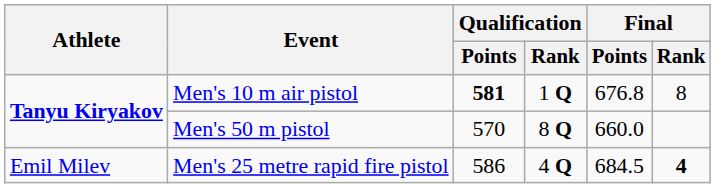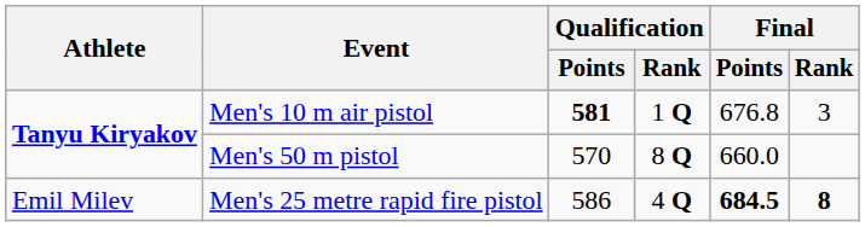 <table class="wikitable" style="font-size:90%">
 <tr>
 <th rowspan="2">Athlete</th>
 <th rowspan="2">Event</th>
 <th colspan=2>Qualification</th>
 <th colspan=2>Final</th>
 </tr>
 <tr style="font-size:95%">
 <th>Points</th>
 <th>Rank</th>
 <th>Points</th>
 <th>Rank</th>
 </tr>
 <tr align=center>
 <td align=left rowspan=2><strong><a href='#'>Tanyu Kiryakov</a></strong></td>
 <td align=left><a href='#'>Men's 10 m air pistol</a></td>
 <td><strong>581</strong></td>
 <td>1 <strong>Q</strong></td>
 <td>676.8</td>
-<td>8</td>
+<td>3</td>
 </tr>
 <tr align=center>
 <td align=left><a href='#'>Men's 50 m pistol</a></td>
 <td>570</td>
 <td>8 <strong>Q</strong></td>
 <td>660.0</td>
 <td></td>
 </tr>
 <tr align=center>
 <td align=left><a href='#'>Emil Milev</a></td>
 <td align=left><a href='#'>Men's 25 metre rapid fire pistol</a></td>
 <td>586</td>
 <td>4 <strong>Q</strong></td>
-<td>684.5</td>
-<td><strong>4</strong></td>
+<td><strong>684.5</strong></td>
+<td><strong>8</strong></td>
 </tr>
 </table>
